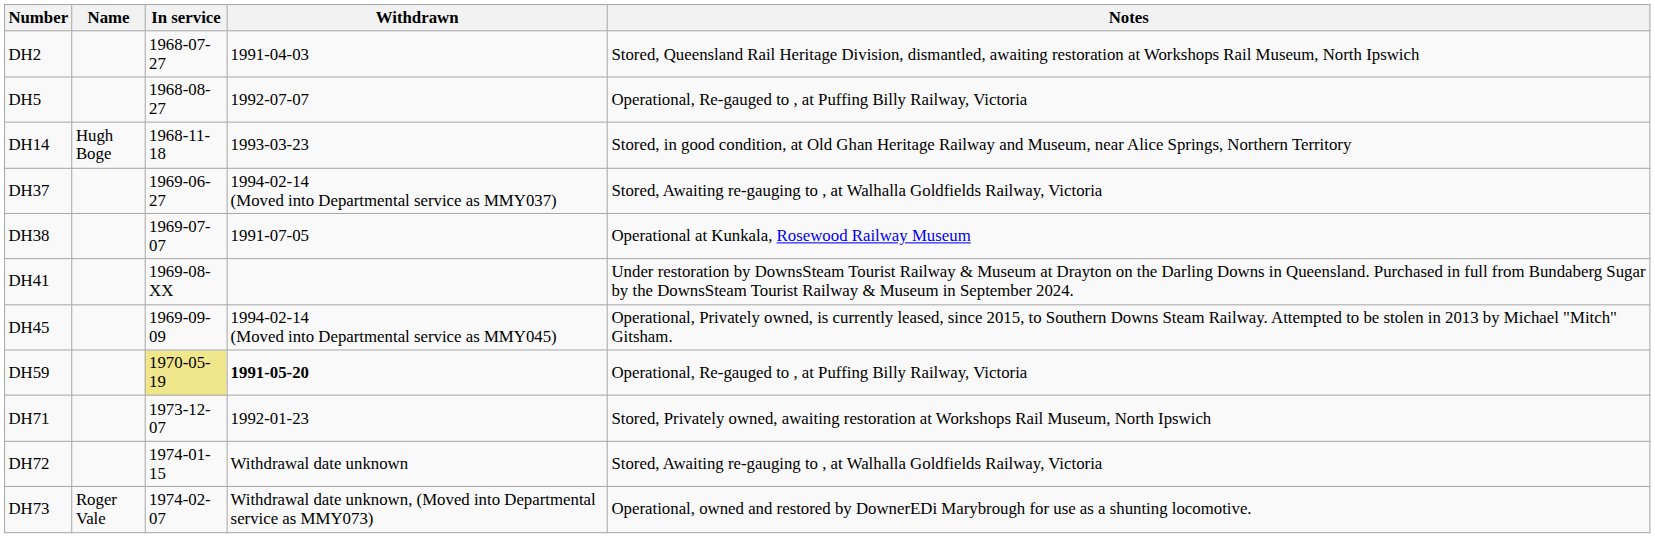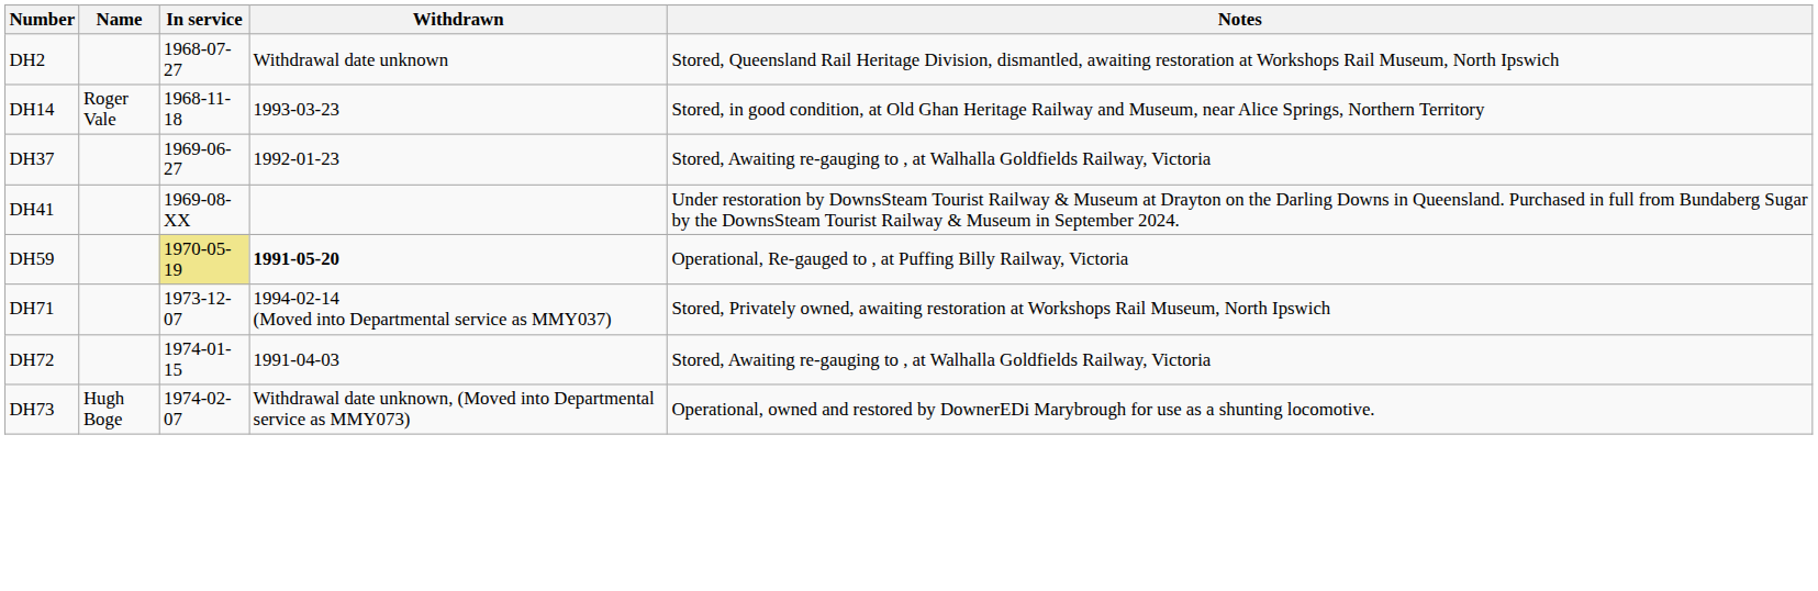 <table class="wikitable sortable">
 <tr>
 <th>Number</th>
 <th>Name</th>
 <th>In service</th>
 <th>Withdrawn</th>
 <th>Notes</th>
 </tr>
 <tr>
 <td>DH2</td>
 <td></td>
 <td>1968-07-27</td>
-<td>1991-04-03</td>
+<td>Withdrawal date unknown</td>
 <td>Stored, Queensland Rail Heritage Division, dismantled, awaiting restoration at Workshops Rail Museum, North Ipswich</td>
 </tr>
 <tr>
-<td>DH5</td>
-<td></td>
-<td>1968-08-27</td>
-<td>1992-07-07</td>
-<td>Operational, Re-gauged to , at Puffing Billy Railway, Victoria</td>
-</tr>
-<tr>
 <td>DH14</td>
-<td>Hugh Boge</td>
+<td>Roger Vale</td>
 <td>1968-11-18</td>
 <td>1993-03-23</td>
 <td>Stored, in good condition, at Old Ghan Heritage Railway and Museum, near Alice Springs, Northern Territory</td>
 </tr>
 <tr>
 <td>DH37</td>
 <td></td>
 <td>1969-06-27</td>
-<td>1994-02-14<br>(Moved into Departmental service as MMY037)</td>
+<td>1992-01-23</td>
 <td>Stored, Awaiting re-gauging to , at Walhalla Goldfields Railway, Victoria</td>
-</tr>
-<tr>
-<td>DH38</td>
-<td></td>
-<td>1969-07-07</td>
-<td>1991-07-05</td>
-<td>Operational at Kunkala, <a href='#'>Rosewood Railway Museum</a></td>
 </tr>
 <tr>
 <td>DH41</td>
 <td></td>
 <td>1969-08-XX</td>
 <td></td>
 <td>Under restoration by DownsSteam Tourist Railway & Museum at Drayton on the Darling Downs in Queensland. Purchased in full from Bundaberg Sugar by the DownsSteam Tourist Railway & Museum in September 2024.</td>
-</tr>
-<tr>
-<td>DH45</td>
-<td></td>
-<td>1969-09-09</td>
-<td>1994-02-14<br>(Moved into Departmental service as MMY045)</td>
-<td>Operational, Privately owned, is currently leased, since 2015, to Southern Downs Steam Railway. Attempted to be stolen in 2013 by Michael "Mitch" Gitsham.</td>
 </tr>
 <tr>
 <td>DH59</td>
 <td></td>
 <td style="background: khaki;">1970-05-19</td>
 <td><strong>1991-05-20</strong></td>
 <td>Operational, Re-gauged to , at Puffing Billy Railway, Victoria</td>
 </tr>
 <tr>
 <td>DH71</td>
 <td></td>
 <td>1973-12-07</td>
-<td>1992-01-23</td>
+<td>1994-02-14<br>(Moved into Departmental service as MMY037)</td>
 <td>Stored, Privately owned, awaiting restoration at Workshops Rail Museum, North Ipswich</td>
 </tr>
 <tr>
 <td>DH72</td>
 <td></td>
 <td>1974-01-15</td>
-<td>Withdrawal date unknown</td>
+<td>1991-04-03</td>
 <td>Stored, Awaiting re-gauging to , at Walhalla Goldfields Railway, Victoria</td>
 </tr>
 <tr>
 <td>DH73</td>
-<td>Roger Vale</td>
+<td>Hugh Boge</td>
 <td>1974-02-07</td>
 <td>Withdrawal date unknown, (Moved into Departmental service as MMY073)</td>
 <td>Operational, owned and restored by DownerEDi Marybrough for use as a shunting locomotive.</td>
 </tr>
 </table>
